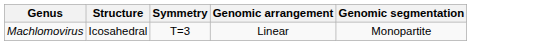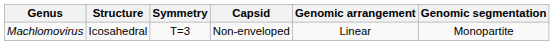 <table class="wikitable sortable" style="text-align:center">
 <tr>
 <th>Genus</th>
 <th>Structure</th>
 <th>Symmetry</th>
+<th>Capsid</th>
 <th>Genomic arrangement</th>
 <th>Genomic segmentation</th>
 </tr>
 <tr>
 <td><em>Machlomovirus</em></td>
 <td>Icosahedral</td>
 <td>T=3</td>
+<td>Non-enveloped</td>
 <td>Linear</td>
 <td>Monopartite</td>
 </tr>
 </table>
